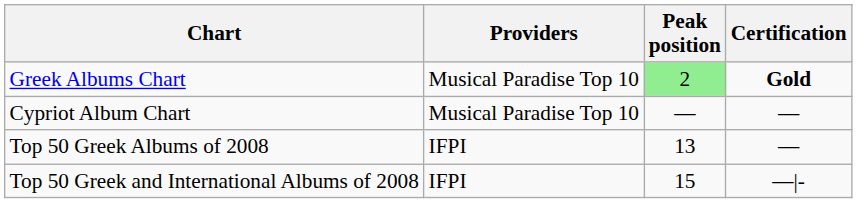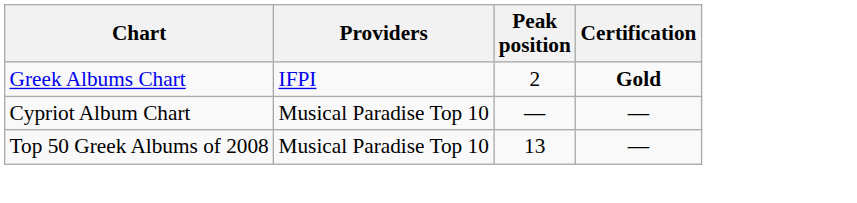 <table class="wikitable">
 <tr>
 <th>Chart</th>
 <th>Providers</th>
 <th>Peak<br>position</th>
 <th>Certification</th>
 </tr>
 <tr>
 <td><a href='#'>Greek Albums Chart</a></td>
-<td>Musical Paradise Top 10</td>
-<td align="center" style="background: lightgreen;">2</td>
+<td><a href='#'>IFPI</a></td>
+<td align="center">2</td>
 <td align="center"><strong>Gold</strong></td>
 </tr>
 <tr>
 <td>Cypriot Album Chart</td>
 <td>Musical Paradise Top 10</td>
 <td align="center">—</td>
 <td align="center">—</td>
 </tr>
 <tr>
 <td>Top 50 Greek Albums of 2008</td>
-<td>IFPI</td>
+<td>Musical Paradise Top 10</td>
 <td align="center">13</td>
 <td align="center">—</td>
 </tr>
-<tr>
-<td>Top 50 Greek and International Albums of 2008</td>
-<td>IFPI</td>
-<td align="center">15</td>
-<td align="center">—|-</td>
-</tr>
 </table>
